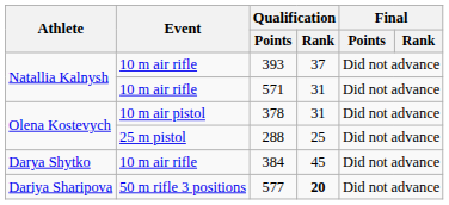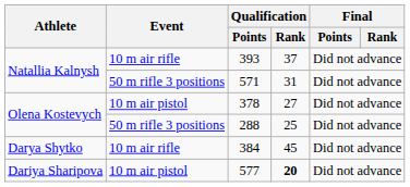 <table class="wikitable" style="font-size:90%">
 <tr>
 <th rowspan="2">Athlete</th>
 <th rowspan="2">Event</th>
 <th colspan=2>Qualification</th>
 <th colspan=2>Final</th>
 </tr>
 <tr style="font-size:95%">
 <th>Points</th>
 <th>Rank</th>
 <th>Points</th>
 <th>Rank</th>
 </tr>
 <tr align=center>
 <td align=left rowspan=2><a href='#'>Natallia Kalnysh</a></td>
 <td align=left><a href='#'>10 m air rifle</a></td>
 <td>393</td>
 <td>37</td>
 <td colspan=2>Did not advance</td>
 </tr>
 <tr align=center>
-<td align=left><a href='#'>10 m air rifle</a></td>
+<td align=left><a href='#'>50 m rifle 3 positions</a></td>
 <td>571</td>
 <td>31</td>
 <td colspan=2>Did not advance</td>
 </tr>
 <tr align=center>
 <td align=left rowspan=2><a href='#'>Olena Kostevych</a></td>
 <td align=left><a href='#'>10 m air pistol</a></td>
 <td>378</td>
-<td>31</td>
+<td>27</td>
 <td colspan=2>Did not advance</td>
 </tr>
 <tr align=center>
-<td align=left><a href='#'>25 m pistol</a></td>
+<td align=left><a href='#'>50 m rifle 3 positions</a></td>
 <td>288</td>
 <td>25</td>
 <td colspan=2>Did not advance</td>
 </tr>
 <tr align=center>
 <td align=left><a href='#'>Darya Shytko</a></td>
 <td align=left><a href='#'>10 m air rifle</a></td>
 <td>384</td>
 <td>45</td>
 <td colspan=2>Did not advance</td>
 </tr>
 <tr align=center>
 <td align=left><a href='#'>Dariya Sharipova</a></td>
-<td align=left><a href='#'>50 m rifle 3 positions</a></td>
+<td align=left><a href='#'>10 m air pistol</a></td>
 <td>577</td>
 <td><strong>20</strong></td>
 <td colspan=2>Did not advance</td>
 </tr>
 </table>
